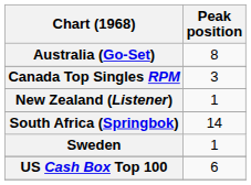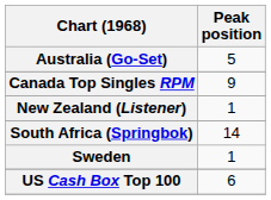 <table class="wikitable sortable plainrowheaders">
 <tr>
 <th scope="col">Chart (1968)</th>
 <th scope="col">Peak<br>position</th>
 </tr>
 <tr>
 <th scope="row">Australia (<a href='#'>Go-Set</a>)</th>
-<td align="center">8</td>
+<td align="center">5</td>
 </tr>
 <tr>
 </tr>
 <tr>
 <th scope="row">Canada Top Singles <em><a href='#'>RPM</a></em></th>
-<td align="center">3</td>
+<td align="center">9</td>
 </tr>
 <tr>
 </tr>
 <tr>
 </tr>
 <tr>
 </tr>
 <tr>
 <th scope="row">New Zealand (<em>Listener</em>)</th>
 <td align="center">1</td>
 </tr>
 <tr>
 </tr>
 <tr>
 <th scope="row">South Africa (<a href='#'>Springbok</a>)</th>
 <td align="center">14</td>
 </tr>
 <tr>
 <th scope="row">Sweden</th>
 <td align="center">1</td>
 </tr>
 <tr>
 </tr>
 <tr>
 </tr>
 <tr>
 </tr>
 <tr>
 <th scope="row">US <a href='#'><em>Cash Box</em></a> Top 100</th>
 <td align="center">6</td>
 </tr>
 <tr>
 </tr>
 </table>
